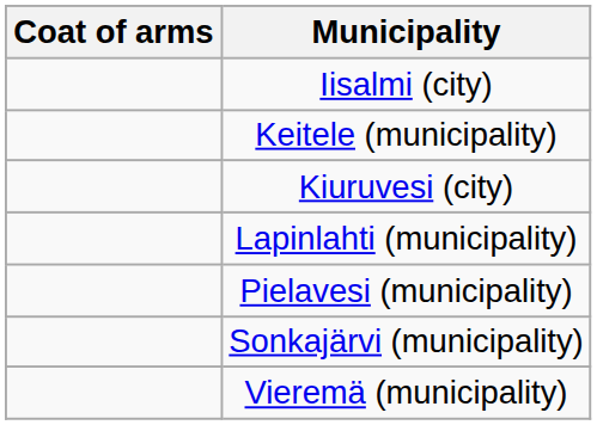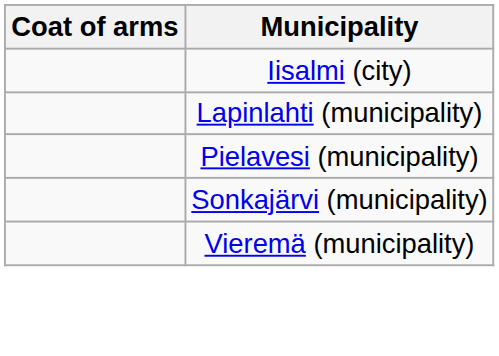 <table class="wikitable" style="font-size: 90%; text-align: center; line-height: normal; margin-left: 30px;">
 <tr>
 <th>Coat of arms</th>
 <th>Municipality</th>
 </tr>
 <tr>
 <td align=left></td>
 <td><a href='#'>Iisalmi</a> (city)</td>
-</tr>
-<tr>
-<td align=left></td>
-<td><a href='#'>Keitele</a> (municipality)</td>
-</tr>
-<tr>
-<td align=left></td>
-<td><a href='#'>Kiuruvesi</a> (city)</td>
 </tr>
 <tr>
 <td align=left></td>
 <td><a href='#'>Lapinlahti</a> (municipality)</td>
 </tr>
 <tr>
 <td align=left></td>
 <td><a href='#'>Pielavesi</a> (municipality)</td>
 </tr>
 <tr>
 <td align=left></td>
 <td><a href='#'>Sonkajärvi</a> (municipality)</td>
 </tr>
 <tr>
 <td align=left></td>
 <td><a href='#'>Vieremä</a> (municipality)</td>
 </tr>
 </table>
